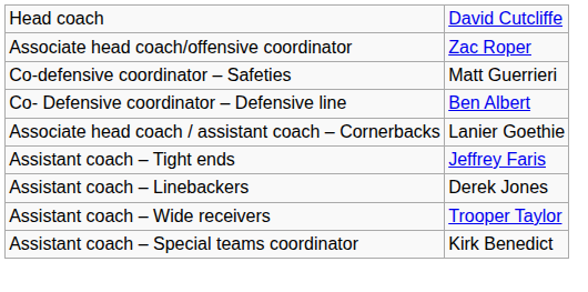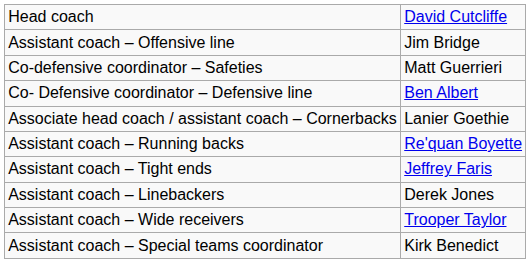 <table class="wikitable">
 <tr>
 </tr>
 <tr>
 <td>Head coach</td>
 <td><a href='#'>David Cutcliffe</a></td>
 </tr>
 <tr>
-<td>Associate head coach/offensive coordinator</td>
-<td><a href='#'>Zac Roper</a></td>
+<td>Assistant coach – Offensive line</td>
+<td>Jim Bridge</td>
 </tr>
 <tr>
 <td>Co-defensive coordinator – Safeties</td>
 <td>Matt Guerrieri</td>
 </tr>
 <tr>
 <td>Co- Defensive coordinator – Defensive line</td>
 <td><a href='#'>Ben Albert</a></td>
 </tr>
 <tr>
 <td>Associate head coach / assistant coach – Cornerbacks</td>
 <td>Lanier Goethie</td>
+</tr>
+<tr>
+<td>Assistant coach – Running backs</td>
+<td><a href='#'>Re'quan Boyette</a></td>
 </tr>
 <tr>
 <td>Assistant coach – Tight ends</td>
 <td><a href='#'>Jeffrey Faris</a></td>
 </tr>
 <tr>
 <td>Assistant coach – Linebackers</td>
 <td>Derek Jones</td>
 </tr>
 <tr>
 <td>Assistant coach – Wide receivers</td>
 <td><a href='#'>Trooper Taylor</a></td>
 </tr>
 <tr>
 <td>Assistant coach – Special teams coordinator</td>
 <td>Kirk Benedict</td>
 </tr>
 </table>
